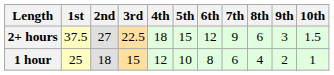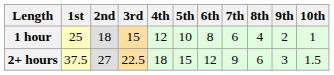 <table class="wikitable" style="font-size:85%; text-align:center">
 <tr>
 <th>Length</th>
 <th>1st</th>
 <th>2nd</th>
 <th>3rd</th>
 <th>4th</th>
 <th>5th</th>
 <th>6th</th>
 <th>7th</th>
 <th>8th</th>
 <th>9th</th>
 <th>10th</th>
 </tr>
 <tr>
+<th>1 hour</th>
+<td style="background:#ffffbf;">25</td>
+<td style="background:#dfdfdf;">18</td>
+<td style="background:#ffdf9f;">15</td>
+<td style="background:#dfffdf;">12</td>
+<td style="background:#dfffdf;">10</td>
+<td style="background:#dfffdf;">8</td>
+<td style="background:#dfffdf;">6</td>
+<td style="background:#dfffdf;">4</td>
+<td style="background:#dfffdf;">2</td>
+<td style="background:#dfffdf;">1</td>
+</tr>
+<tr>
 <th>2+ hours</th>
 <td style="background:#ffffbf;">37.5</td>
 <td style="background:#dfdfdf;">27</td>
 <td style="background:#ffdf9f;">22.5</td>
 <td style="background:#dfffdf;">18</td>
 <td style="background:#dfffdf;">15</td>
 <td style="background:#dfffdf;">12</td>
 <td style="background:#dfffdf;">9</td>
 <td style="background:#dfffdf;">6</td>
 <td style="background:#dfffdf;">3</td>
 <td style="background:#dfffdf;">1.5</td>
 </tr>
-<tr>
-<th>1 hour</th>
-<td style="background:#ffffbf;">25</td>
-<td style="background:#dfdfdf;">18</td>
-<td style="background:#ffdf9f;">15</td>
-<td style="background:#dfffdf;">12</td>
-<td style="background:#dfffdf;">10</td>
-<td style="background:#dfffdf;">8</td>
-<td style="background:#dfffdf;">6</td>
-<td style="background:#dfffdf;">4</td>
-<td style="background:#dfffdf;">2</td>
-<td style="background:#dfffdf;">1</td>
-</tr>
 </table>
